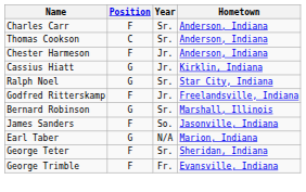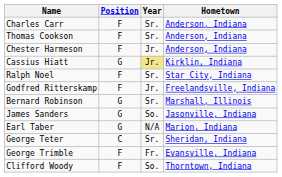 <table class="wikitable" style="text-align:center">
 <tr>
 <th>Name</th>
 <th><a href='#'>Position</a></th>
 <th>Year</th>
 <th>Hometown</th>
 </tr>
 <tr>
 <td style="text-align:left">Charles Carr</td>
 <td>F</td>
 <td>Sr.</td>
 <td style="text-align:left"><a href='#'>Anderson, Indiana</a></td>
 </tr>
 <tr>
 <td style="text-align:left">Thomas Cookson</td>
-<td>C</td>
+<td>F</td>
 <td>Sr.</td>
 <td style="text-align:left"><a href='#'>Anderson, Indiana</a></td>
 </tr>
 <tr>
 <td style="text-align:left">Chester Harmeson</td>
 <td>F</td>
 <td>Jr.</td>
 <td style="text-align:left"><a href='#'>Anderson, Indiana</a></td>
 </tr>
 <tr>
 <td style="text-align:left">Cassius Hiatt</td>
 <td>G</td>
-<td>Jr.</td>
+<td style="background: khaki;">Jr.</td>
 <td style="text-align:left"><a href='#'>Kirklin, Indiana</a></td>
 </tr>
 <tr>
 <td style="text-align:left">Ralph Noel</td>
-<td>G</td>
+<td>F</td>
 <td>Sr.</td>
 <td style="text-align:left"><a href='#'>Star City, Indiana</a></td>
 </tr>
 <tr>
 <td style="text-align:left">Godfred Ritterskamp</td>
 <td>F</td>
 <td>Jr.</td>
 <td style="text-align:left"><a href='#'>Freelandsville, Indiana</a></td>
 </tr>
 <tr>
 <td style="text-align:left">Bernard Robinson</td>
 <td>G</td>
 <td>Sr.</td>
 <td style="text-align:left"><a href='#'>Marshall, Illinois</a></td>
 </tr>
 <tr>
 <td style="text-align:left">James Sanders</td>
-<td>F</td>
+<td>G</td>
 <td>So.</td>
 <td style="text-align:left"><a href='#'>Jasonville, Indiana</a></td>
 </tr>
 <tr>
 <td style="text-align:left">Earl Taber</td>
 <td>G</td>
 <td>N/A</td>
 <td style="text-align:left"><a href='#'>Marion, Indiana</a></td>
 </tr>
 <tr>
 <td style="text-align:left">George Teter</td>
-<td>F</td>
+<td>C</td>
 <td>Sr.</td>
 <td style="text-align:left"><a href='#'>Sheridan, Indiana</a></td>
 </tr>
 <tr>
 <td style="text-align:left">George Trimble</td>
 <td>F</td>
 <td>Fr.</td>
 <td style="text-align:left"><a href='#'>Evansville, Indiana</a></td>
 </tr>
+<tr>
+<td style="text-align:left">Clifford Woody</td>
+<td>F</td>
+<td>So.</td>
+<td style="text-align:left"><a href='#'>Thorntown, Indiana</a></td>
+</tr>
 </table>
